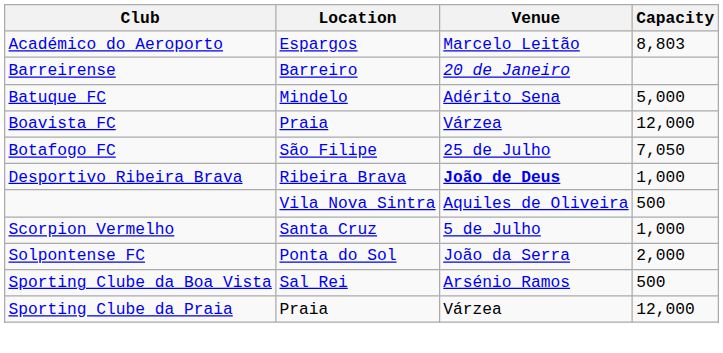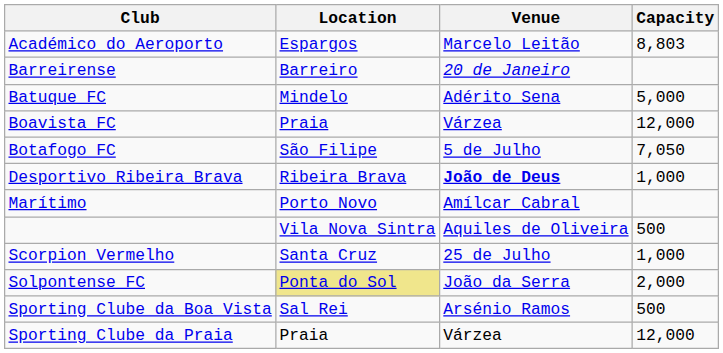 <table class="wikitable sortable">
 <tr>
 <th>Club</th>
 <th>Location</th>
 <th>Venue</th>
 <th>Capacity</th>
 </tr>
 <tr>
 <td><a href='#'>Académico do Aeroporto</a></td>
 <td><a href='#'>Espargos</a></td>
 <td><a href='#'>Marcelo Leitão</a></td>
 <td>8,803</td>
 </tr>
 <tr>
 <td><a href='#'>Barreirense</a></td>
 <td><a href='#'>Barreiro</a></td>
 <td><em><a href='#'>20 de Janeiro</a></em></td>
 <td></td>
 </tr>
 <tr>
 <td><a href='#'>Batuque FC</a></td>
 <td><a href='#'>Mindelo</a></td>
 <td><a href='#'>Adérito Sena</a></td>
 <td>5,000</td>
 </tr>
 <tr>
 <td><a href='#'>Boavista FC</a></td>
 <td><a href='#'>Praia</a></td>
 <td><a href='#'>Várzea</a></td>
 <td>12,000</td>
 </tr>
 <tr>
 <td><a href='#'>Botafogo FC</a></td>
 <td><a href='#'>São Filipe</a></td>
-<td><a href='#'>25 de Julho</a></td>
+<td><a href='#'>5 de Julho</a></td>
 <td>7,050</td>
 </tr>
 <tr>
 <td><a href='#'>Desportivo Ribeira Brava</a></td>
 <td><a href='#'>Ribeira Brava</a></td>
 <td><strong><a href='#'>João de Deus</a></strong></td>
 <td>1,000</td>
+</tr>
+<tr>
+<td><a href='#'>Marítimo</a></td>
+<td><a href='#'>Porto Novo</a></td>
+<td><a href='#'>Amílcar Cabral</a></td>
+<td></td>
 </tr>
 <tr>
 <td></td>
 <td><a href='#'>Vila Nova Sintra</a></td>
 <td><a href='#'>Aquiles de Oliveira</a></td>
 <td>500</td>
 </tr>
 <tr>
 <td><a href='#'>Scorpion Vermelho</a></td>
 <td><a href='#'>Santa Cruz</a></td>
-<td><a href='#'>5 de Julho</a></td>
+<td><a href='#'>25 de Julho</a></td>
 <td>1,000</td>
 </tr>
 <tr>
 <td><a href='#'>Solpontense FC</a></td>
-<td><a href='#'>Ponta do Sol</a></td>
+<td style="background: khaki;"><a href='#'>Ponta do Sol</a></td>
 <td><a href='#'>João da Serra</a></td>
 <td>2,000</td>
 </tr>
 <tr>
 <td><a href='#'>Sporting Clube da Boa Vista</a></td>
 <td><a href='#'>Sal Rei</a></td>
 <td><a href='#'>Arsénio Ramos</a></td>
 <td>500</td>
 </tr>
 <tr>
 <td><a href='#'>Sporting Clube da Praia</a></td>
 <td>Praia</td>
 <td>Várzea</td>
 <td>12,000</td>
 </tr>
 </table>
